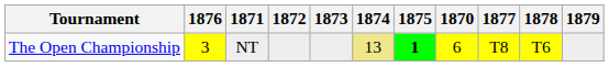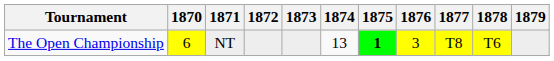 <table class="wikitable" style="font-size:95%;text-align:center;">
 <tr>
 <th>Tournament</th>
-<th>1876</th>
+<th>1870</th>
 <th>1871</th>
 <th>1872</th>
 <th>1873</th>
 <th>1874</th>
 <th>1875</th>
-<th>1870</th>
+<th>1876</th>
 <th>1877</th>
 <th>1878</th>
 <th>1879</th>
 </tr>
 <tr>
 <td align=left><a href='#'>The Open Championship</a></td>
-<td style="background:yellow;">3</td>
+<td style="background:yellow;">6</td>
 <td style="background:#eeeeee;">NT</td>
 <td style="background:#eeeeee;"></td>
 <td style="background:#eeeeee;"></td>
-<td style="background: khaki;">13</td>
+<td>13</td>
 <td style="background:lime;"><strong>1</strong></td>
-<td style="background:yellow;">6</td>
+<td style="background:yellow;">3</td>
 <td style="background:yellow;">T8</td>
 <td style="background:yellow;">T6</td>
 <td style="background:#eeeeee;"></td>
 </tr>
 </table>
